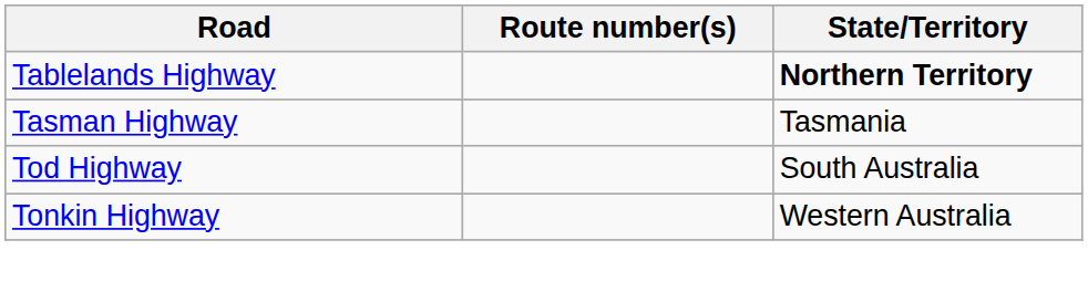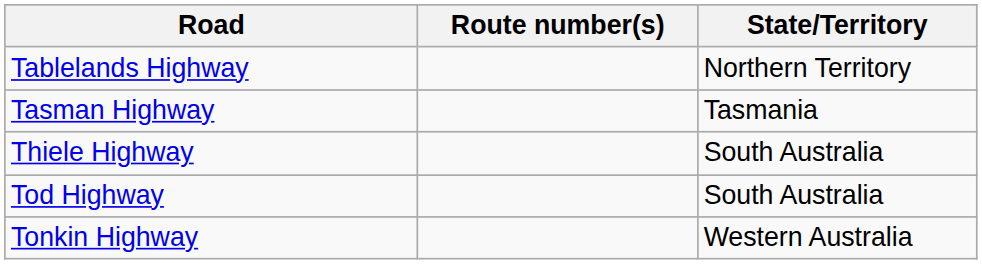 <table class=wikitable>
 <tr>
 <th style="width:15em;">Road</th>
 <th style="width:10em;">Route number(s)</th>
 <th style="width:10em;">State/Territory</th>
 </tr>
 <tr>
 <td><a href='#'>Tablelands Highway</a></td>
 <td></td>
-<td><strong>Northern Territory</strong></td>
+<td>Northern Territory</td>
 </tr>
 <tr>
 <td><a href='#'>Tasman Highway</a></td>
 <td></td>
 <td>Tasmania</td>
+</tr>
+<tr>
+<td><a href='#'>Thiele Highway</a></td>
+<td></td>
+<td>South Australia</td>
 </tr>
 <tr>
 <td><a href='#'>Tod Highway</a></td>
 <td></td>
 <td>South Australia</td>
 </tr>
 <tr>
 <td><a href='#'>Tonkin Highway</a></td>
 <td></td>
 <td>Western Australia</td>
 </tr>
 </table>
